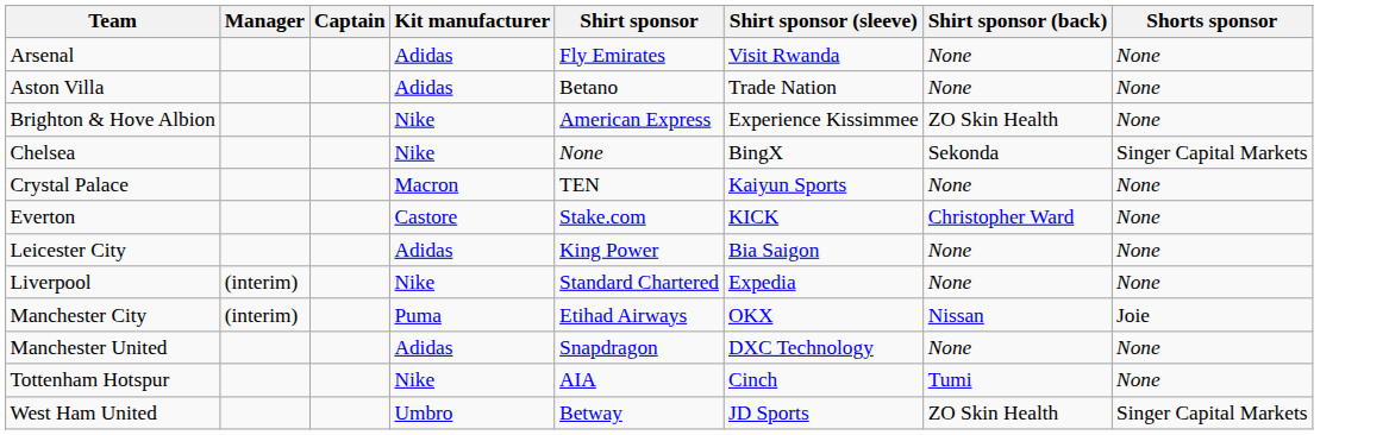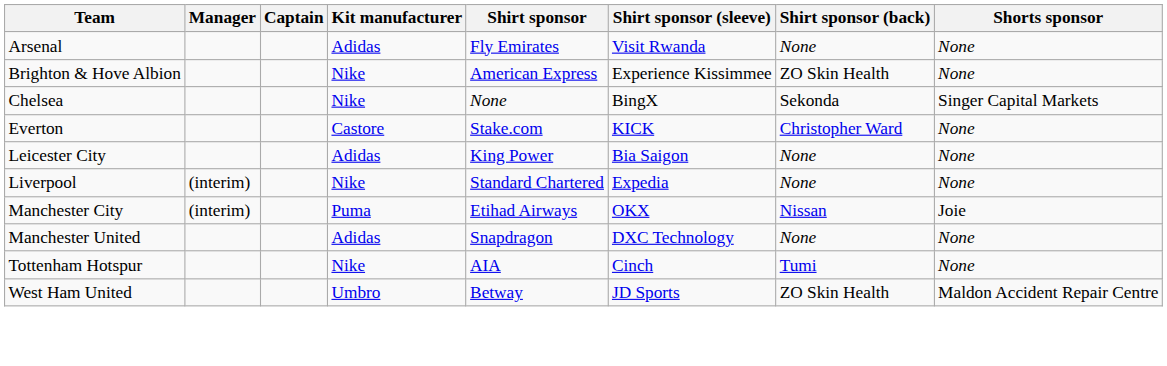 <table class="wikitable sortable" style="text-align:left;">
 <tr>
 <th>Team</th>
 <th>Manager</th>
 <th>Captain</th>
 <th>Kit manufacturer</th>
 <th>Shirt sponsor</th>
 <th>Shirt sponsor (sleeve)</th>
 <th>Shirt sponsor (back)</th>
 <th>Shorts sponsor</th>
 </tr>
 <tr>
 <td>Arsenal</td>
 <td> </td>
 <td> </td>
 <td><a href='#'>Adidas</a></td>
 <td><a href='#'>Fly Emirates</a></td>
 <td><a href='#'>Visit Rwanda</a></td>
 <td><em>None</em></td>
 <td><em>None</em></td>
 </tr>
 <tr>
-<td>Aston Villa</td>
-<td> </td>
-<td> </td>
-<td><a href='#'>Adidas</a></td>
-<td>Betano</td>
-<td>Trade Nation</td>
-<td><em>None</em></td>
-<td><em>None</em></td>
-</tr>
-<tr>
 <td>Brighton & Hove Albion</td>
 <td> </td>
 <td> </td>
 <td><a href='#'>Nike</a></td>
 <td><a href='#'>American Express</a></td>
 <td>Experience Kissimmee</td>
 <td>ZO Skin Health</td>
 <td><em>None</em></td>
 </tr>
 <tr>
 <td>Chelsea</td>
 <td> </td>
 <td> </td>
 <td><a href='#'>Nike</a></td>
 <td><em>None</em></td>
 <td>BingX</td>
 <td>Sekonda</td>
 <td>Singer Capital Markets</td>
-</tr>
-<tr>
-<td>Crystal Palace</td>
-<td> </td>
-<td> </td>
-<td><a href='#'>Macron</a></td>
-<td>TEN</td>
-<td><a href='#'>Kaiyun Sports</a></td>
-<td><em>None</em></td>
-<td><em>None</em></td>
 </tr>
 <tr>
 <td>Everton</td>
 <td> </td>
 <td> </td>
 <td><a href='#'>Castore</a></td>
 <td><a href='#'>Stake.com</a></td>
 <td><a href='#'>KICK</a></td>
 <td><a href='#'>Christopher Ward</a></td>
 <td><em>None</em></td>
 </tr>
 <tr>
 <td>Leicester City</td>
 <td> </td>
 <td> </td>
 <td><a href='#'>Adidas</a></td>
 <td><a href='#'>King Power</a></td>
 <td><a href='#'>Bia Saigon</a></td>
 <td><em>None</em></td>
 <td><em>None</em></td>
 </tr>
 <tr>
 <td>Liverpool</td>
 <td>  (interim)</td>
 <td> </td>
 <td><a href='#'>Nike</a></td>
 <td><a href='#'>Standard Chartered</a></td>
 <td><a href='#'>Expedia</a></td>
 <td><em>None</em></td>
 <td><em>None</em></td>
 </tr>
 <tr>
 <td>Manchester City</td>
 <td>  (interim)</td>
 <td> </td>
 <td><a href='#'>Puma</a></td>
 <td><a href='#'>Etihad Airways</a></td>
 <td><a href='#'>OKX</a></td>
 <td><a href='#'>Nissan</a></td>
 <td>Joie</td>
 </tr>
 <tr>
 <td>Manchester United</td>
 <td> </td>
 <td> </td>
 <td><a href='#'>Adidas</a></td>
 <td><a href='#'>Snapdragon</a></td>
 <td><a href='#'>DXC Technology</a></td>
 <td><em>None</em></td>
 <td><em>None</em></td>
 </tr>
 <tr>
 <td>Tottenham Hotspur</td>
 <td> </td>
 <td> </td>
 <td><a href='#'>Nike</a></td>
 <td><a href='#'>AIA</a></td>
 <td><a href='#'>Cinch</a></td>
 <td><a href='#'>Tumi</a></td>
 <td><em>None</em></td>
 </tr>
 <tr>
 <td>West Ham United</td>
 <td> </td>
 <td> </td>
 <td><a href='#'>Umbro</a></td>
 <td><a href='#'>Betway</a></td>
 <td><a href='#'>JD Sports</a></td>
 <td>ZO Skin Health</td>
-<td>Singer Capital Markets</td>
+<td>Maldon Accident Repair Centre</td>
 </tr>
 </table>
